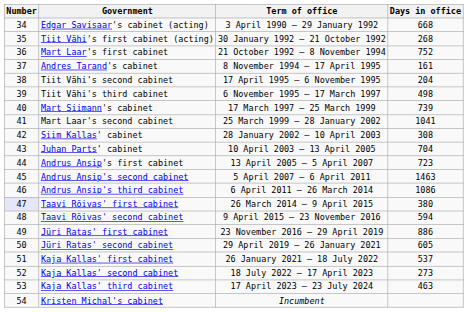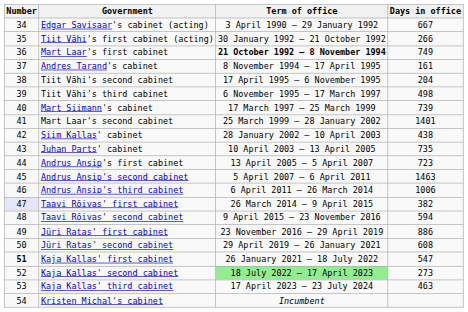 <table class="wikitable sortable" style="text-align:center">
 <tr>
 <th>Number</th>
 <th>Government</th>
 <th>Term of office</th>
 <th>Days in office</th>
 </tr>
 <tr>
 <td>34</td>
 <td align=left><a href='#'>Edgar Savisaar</a>'s cabinet (acting)</td>
 <td>3 April 1990 – 29 January 1992</td>
-<td>668</td>
+<td>667</td>
 </tr>
 <tr>
 <td>35</td>
 <td align=left><a href='#'>Tiit Vähi</a>'s first cabinet (acting)</td>
 <td>30 January 1992 – 21 October 1992</td>
-<td>268</td>
+<td>266</td>
 </tr>
 <tr>
 <td>36</td>
 <td align=left><a href='#'>Mart Laar</a>'s first cabinet</td>
-<td>21 October 1992 – 8 November 1994</td>
-<td>752</td>
+<td><strong>21 October 1992 – 8 November 1994</strong></td>
+<td>749</td>
 </tr>
 <tr>
 <td>37</td>
 <td align=left><a href='#'>Andres Tarand</a>'s cabinet</td>
 <td>8 November 1994 – 17 April 1995</td>
 <td>161</td>
 </tr>
 <tr>
 <td>38</td>
 <td align=left>Tiit Vähi's second cabinet</td>
 <td>17 April 1995 – 6 November 1995</td>
 <td>204</td>
 </tr>
 <tr>
 <td>39</td>
 <td align=left>Tiit Vähi's third cabinet</td>
 <td>6 November 1995 – 17 March 1997</td>
 <td>498</td>
 </tr>
 <tr>
 <td>40</td>
 <td align=left><a href='#'>Mart Siimann</a>'s cabinet</td>
 <td>17 March 1997 – 25 March 1999</td>
 <td>739</td>
 </tr>
 <tr>
 <td>41</td>
 <td align=left>Mart Laar's second cabinet</td>
 <td>25 March 1999 – 28 January 2002</td>
-<td>1041</td>
+<td>1401</td>
 </tr>
 <tr>
 <td>42</td>
 <td align=left><a href='#'>Siim Kallas</a>' cabinet</td>
 <td>28 January 2002 – 10 April 2003</td>
-<td>308</td>
+<td>438</td>
 </tr>
 <tr>
 <td>43</td>
 <td align=left><a href='#'>Juhan Parts</a>' cabinet</td>
 <td>10 April 2003 – 13 April 2005</td>
-<td>704</td>
+<td>735</td>
 </tr>
 <tr>
 <td>44</td>
 <td align=left><a href='#'>Andrus Ansip</a>'s first cabinet</td>
 <td>13 April 2005 – 5 April 2007</td>
 <td>723</td>
 </tr>
 <tr>
 <td>45</td>
 <td align=left><a href='#'>Andrus Ansip's second cabinet</a></td>
 <td>5 April 2007 – 6 April 2011</td>
 <td>1463</td>
 </tr>
 <tr>
 <td>46</td>
 <td align=left><a href='#'>Andrus Ansip's third cabinet</a></td>
 <td>6 April 2011 – 26 March 2014</td>
-<td>1086</td>
+<td>1006</td>
 </tr>
 <tr>
 <td style="background: lavender;">47</td>
 <td align=left><a href='#'>Taavi Rõivas' first cabinet</a></td>
 <td>26 March 2014 – 9 April 2015</td>
-<td>380</td>
+<td>382</td>
 </tr>
 <tr>
 <td>48</td>
 <td align=left><a href='#'>Taavi Rõivas' second cabinet</a></td>
 <td>9 April 2015 – 23 November 2016</td>
 <td>594</td>
 </tr>
 <tr>
 <td>49</td>
 <td align=left><a href='#'>Jüri Ratas' first cabinet</a></td>
 <td>23 November 2016 – 29 April 2019</td>
 <td>886</td>
 </tr>
 <tr>
 <td>50</td>
 <td align=left><a href='#'>Jüri Ratas' second cabinet</a></td>
 <td>29 April 2019 – 26 January 2021</td>
-<td>605</td>
+<td>608</td>
 </tr>
 <tr>
-<td>51</td>
+<td><strong>51</strong></td>
 <td align=left><a href='#'>Kaja Kallas' first cabinet</a></td>
 <td>26 January 2021 – 18 July 2022</td>
-<td>537</td>
+<td>547</td>
 </tr>
 <tr>
 <td>52</td>
 <td align=left><a href='#'>Kaja Kallas' second cabinet</a></td>
-<td>18 July 2022 – 17 April 2023</td>
+<td style="background: lightgreen;">18 July 2022 – 17 April 2023</td>
 <td>273</td>
 </tr>
 <tr>
 <td>53</td>
 <td align=left><a href='#'>Kaja Kallas' third cabinet</a></td>
 <td>17 April 2023 – 23 July 2024</td>
 <td>463</td>
 </tr>
 <tr>
 <td>54</td>
 <td align=left><a href='#'>Kristen Michal's cabinet</a></td>
 <td><em>Incumbent</em></td>
 <td></td>
 </tr>
 </table>
